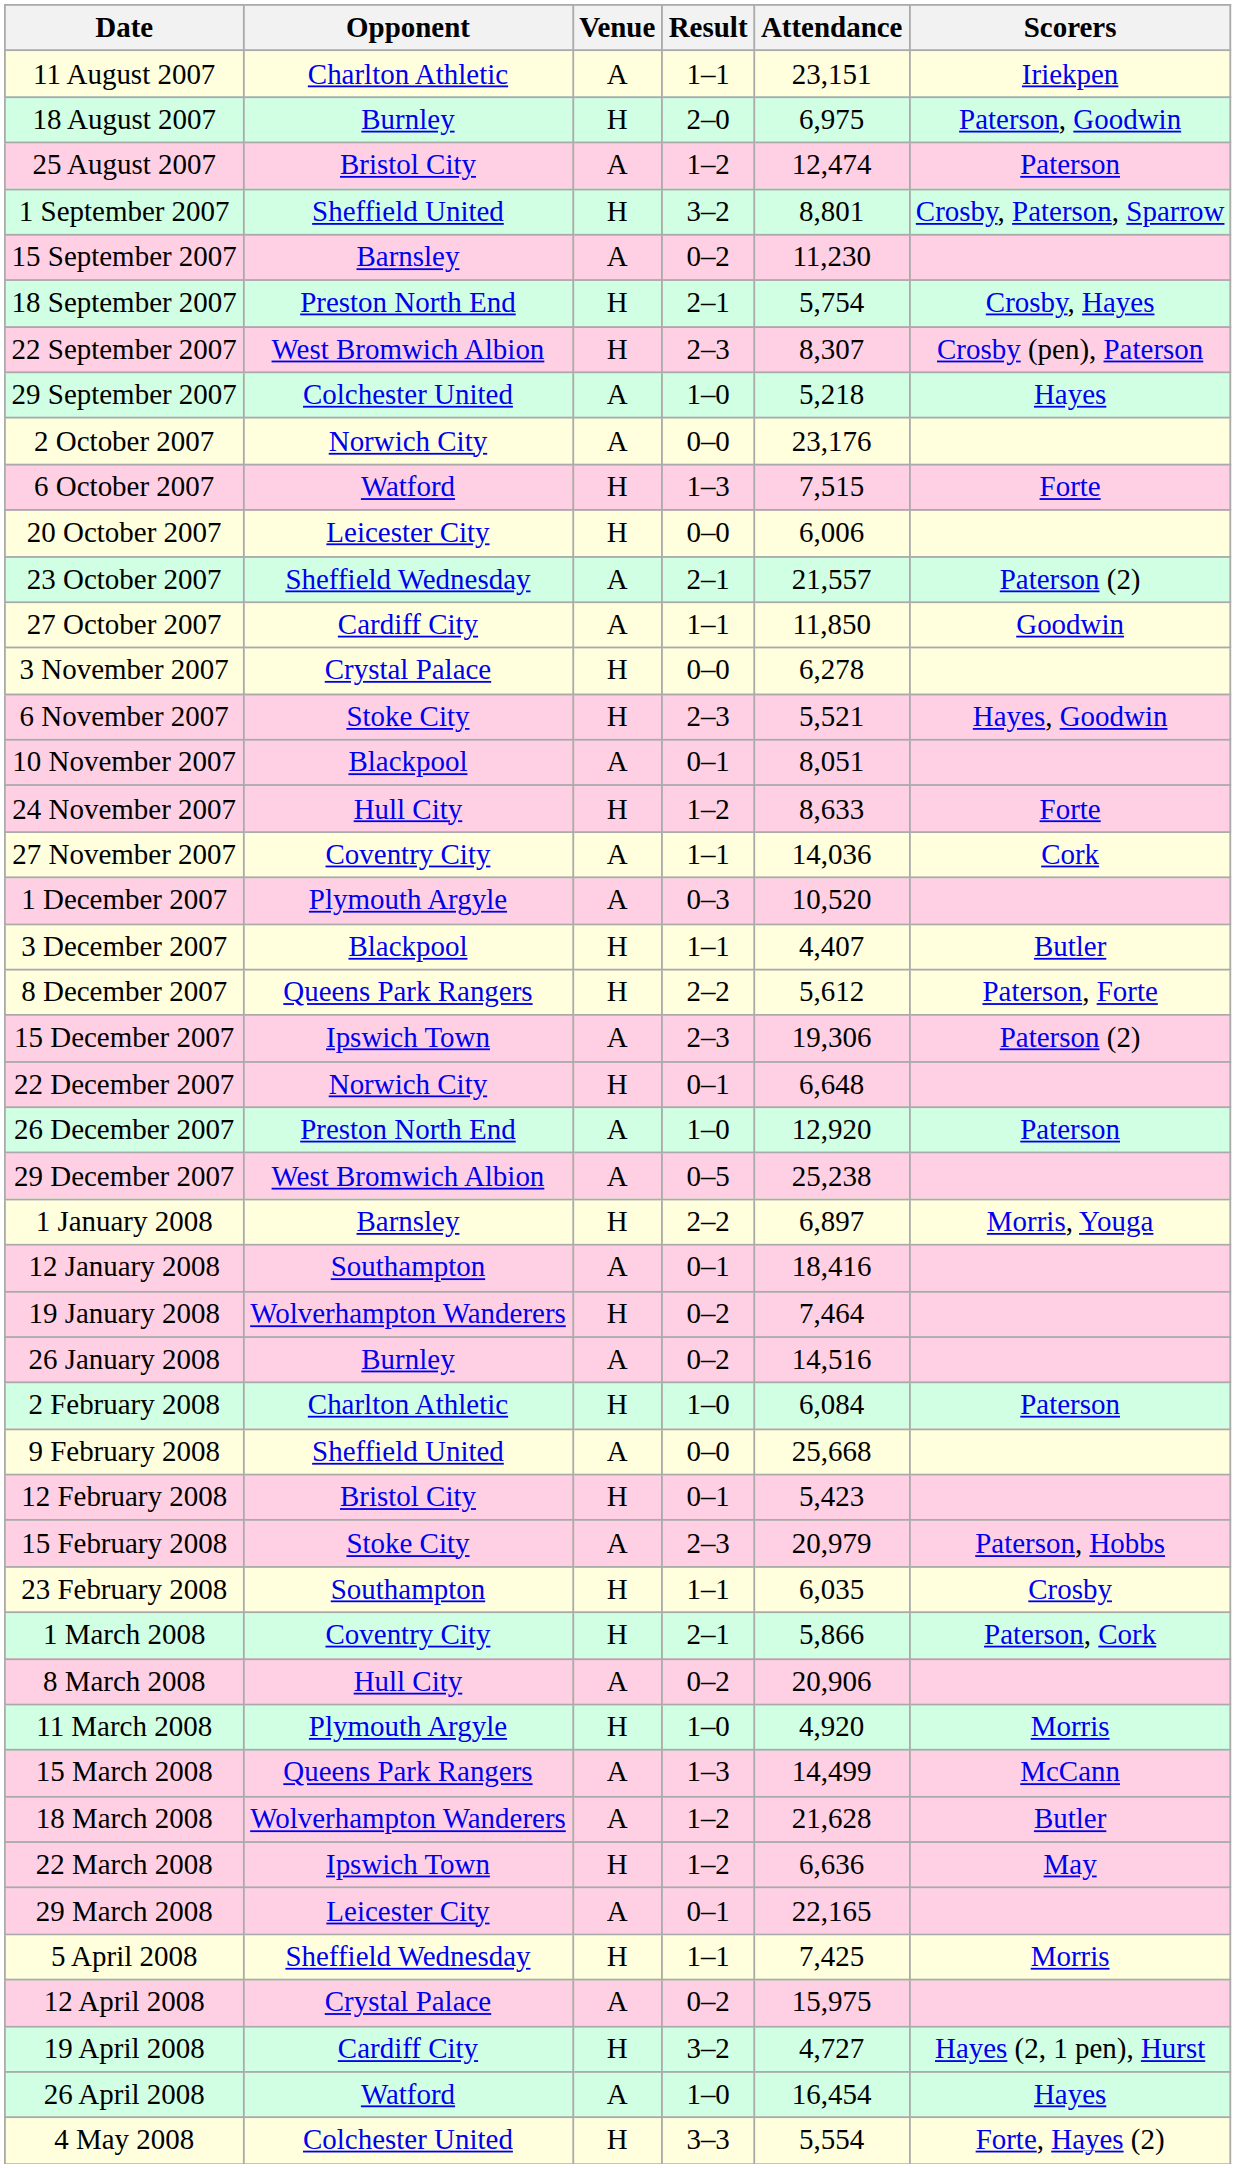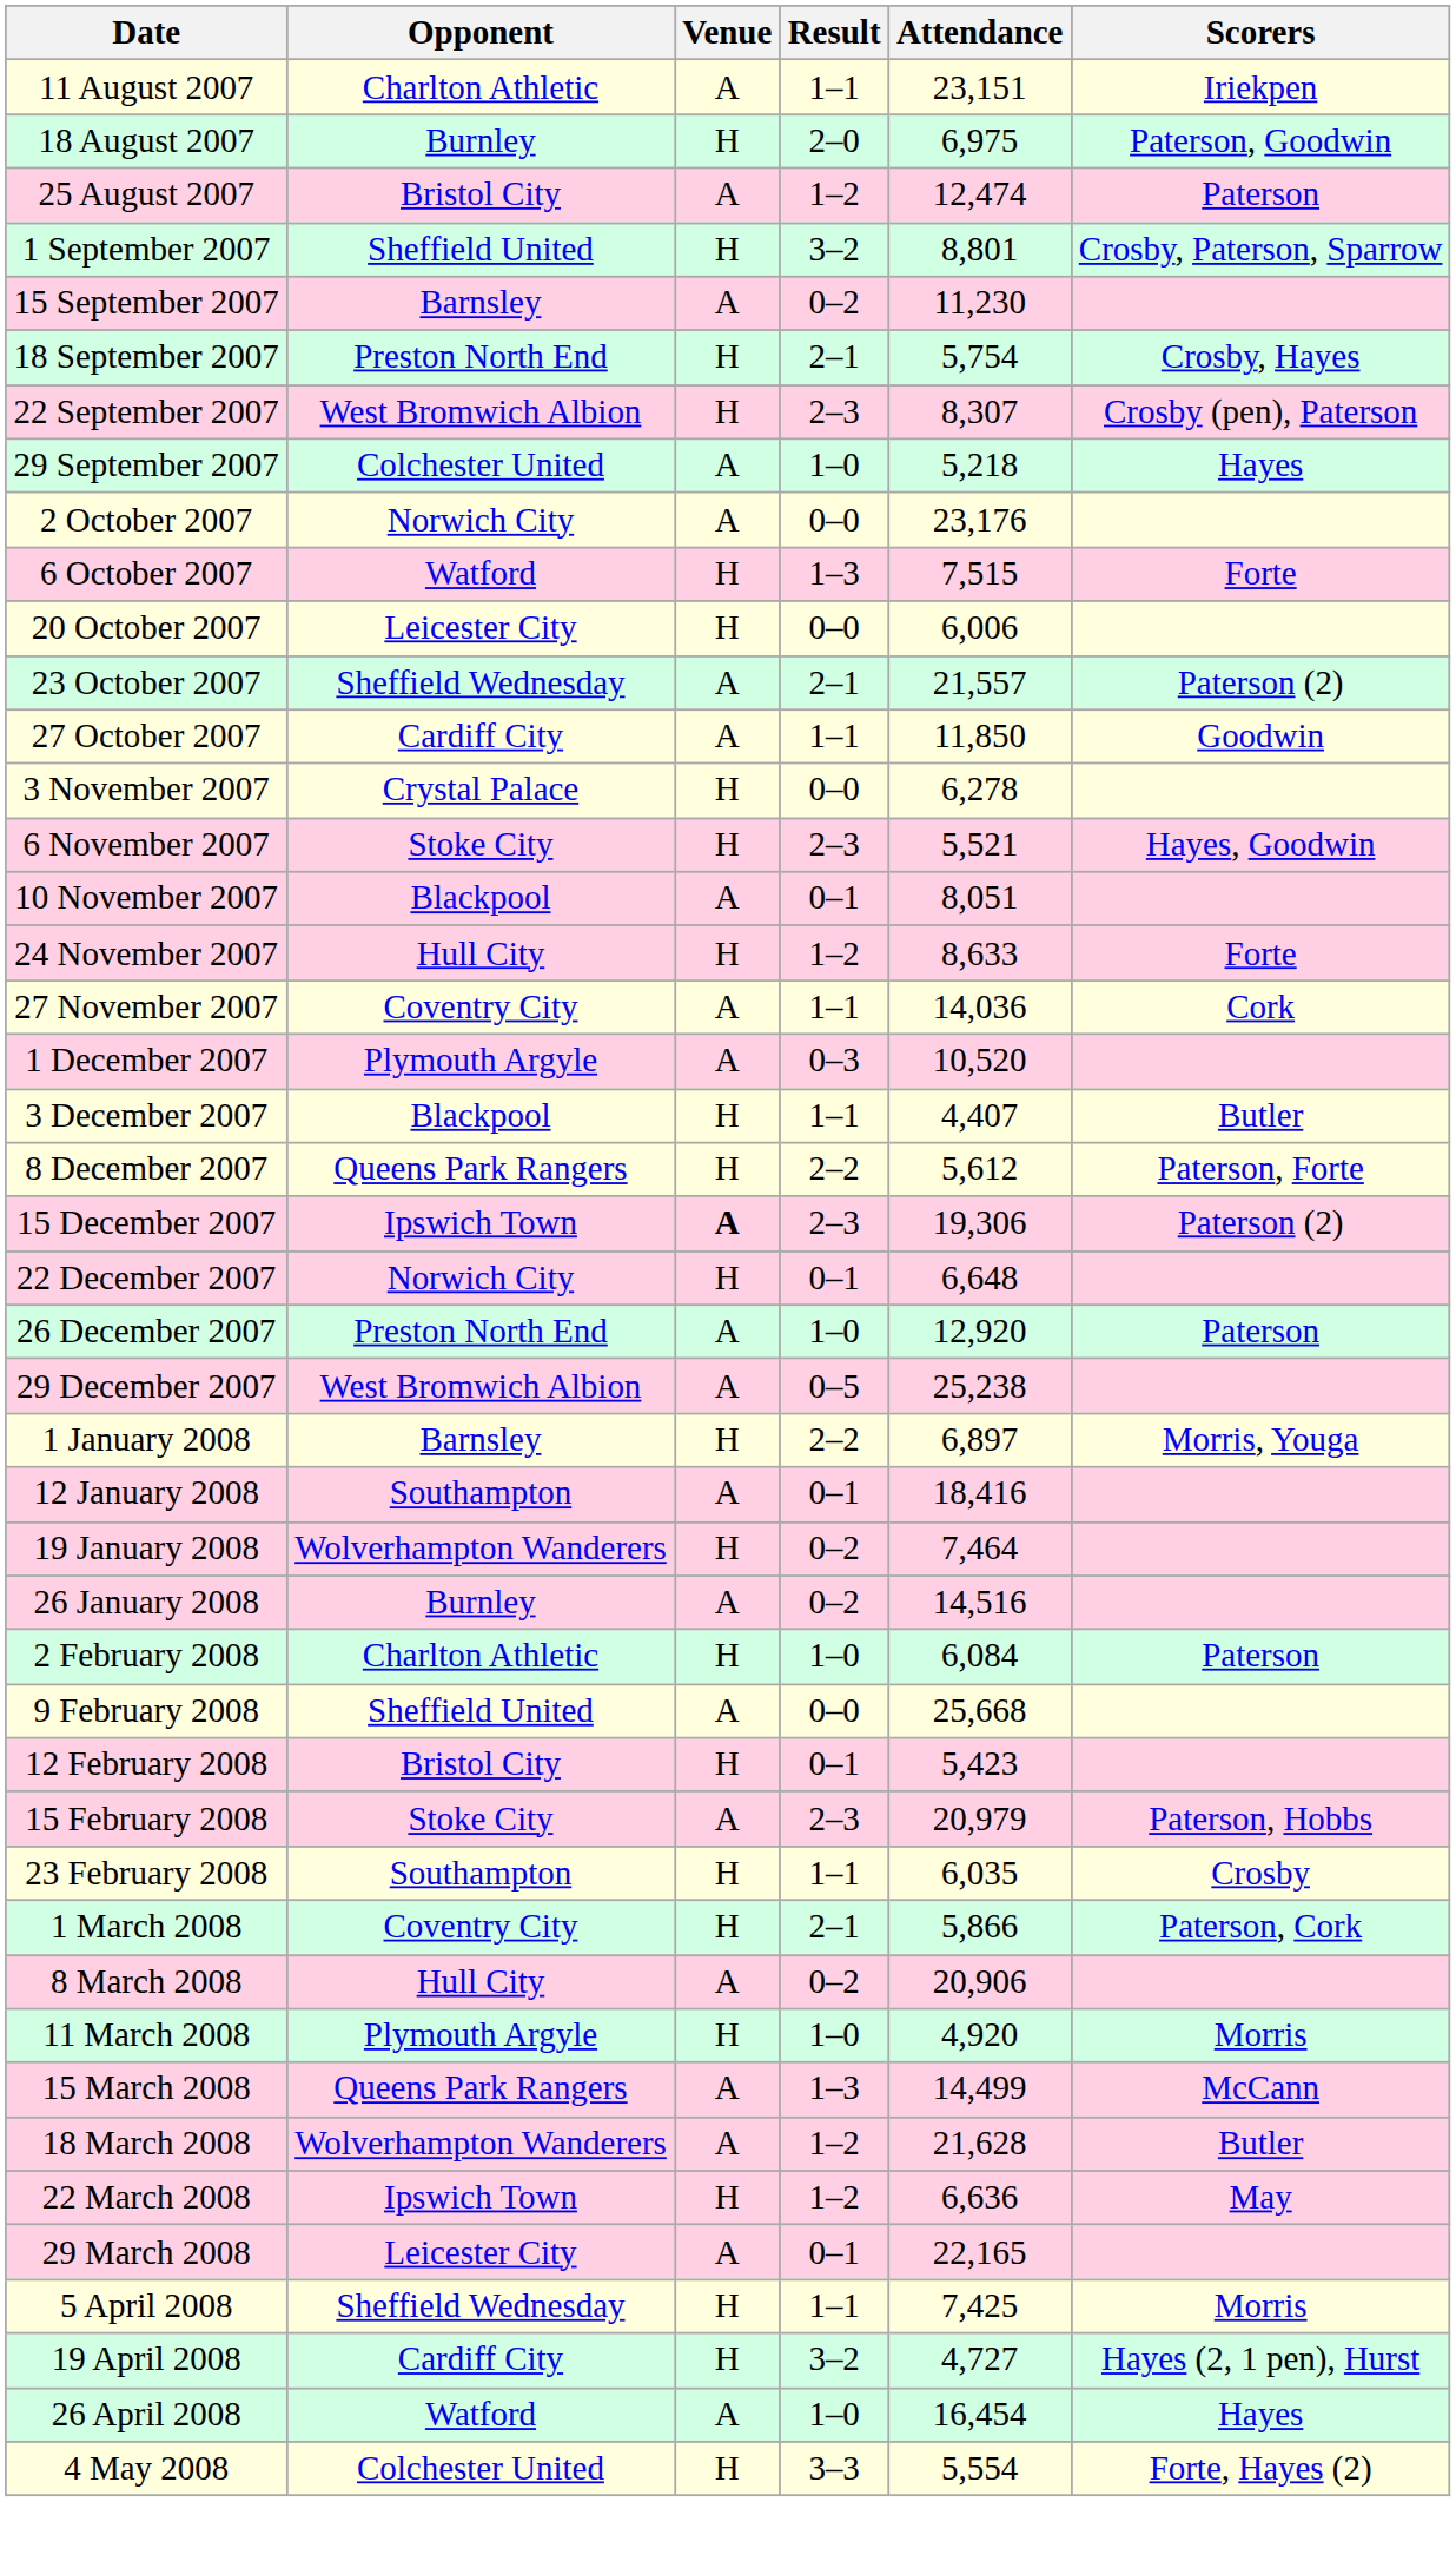 <table class="wikitable sortable" style="font-size:100%; text-align:center">
 <tr>
 <th>Date</th>
 <th>Opponent</th>
 <th>Venue</th>
 <th>Result</th>
 <th>Attendance</th>
 <th>Scorers</th>
 </tr>
 <tr style="background-color: #ffffdd;">
 <td>11 August 2007</td>
 <td><a href='#'>Charlton Athletic</a></td>
 <td>A</td>
 <td>1–1</td>
 <td>23,151</td>
 <td><a href='#'>Iriekpen</a></td>
 </tr>
 <tr style="background-color: #d0ffe3;">
 <td>18 August 2007</td>
 <td><a href='#'>Burnley</a></td>
 <td>H</td>
 <td>2–0</td>
 <td>6,975</td>
 <td><a href='#'>Paterson</a>, <a href='#'>Goodwin</a></td>
 </tr>
 <tr style="background-color: #ffd0e3;">
 <td>25 August 2007</td>
 <td><a href='#'>Bristol City</a></td>
 <td>A</td>
 <td>1–2</td>
 <td>12,474</td>
 <td><a href='#'>Paterson</a></td>
 </tr>
 <tr style="background-color: #d0ffe3;">
 <td>1 September 2007</td>
 <td><a href='#'>Sheffield United</a></td>
 <td>H</td>
 <td>3–2</td>
 <td>8,801</td>
 <td><a href='#'>Crosby</a>, <a href='#'>Paterson</a>, <a href='#'>Sparrow</a></td>
 </tr>
 <tr style="background-color: #ffd0e3;">
 <td>15 September 2007</td>
 <td><a href='#'>Barnsley</a></td>
 <td>A</td>
 <td>0–2</td>
 <td>11,230</td>
 <td></td>
 </tr>
 <tr style="background-color: #d0ffe3;">
 <td>18 September 2007</td>
 <td><a href='#'>Preston North End</a></td>
 <td>H</td>
 <td>2–1</td>
 <td>5,754</td>
 <td><a href='#'>Crosby</a>, <a href='#'>Hayes</a></td>
 </tr>
 <tr style="background-color: #ffd0e3;">
 <td>22 September 2007</td>
 <td><a href='#'>West Bromwich Albion</a></td>
 <td>H</td>
 <td>2–3</td>
 <td>8,307</td>
 <td><a href='#'>Crosby</a> (pen), <a href='#'>Paterson</a></td>
 </tr>
 <tr style="background-color: #d0ffe3;">
 <td>29 September 2007</td>
 <td><a href='#'>Colchester United</a></td>
 <td>A</td>
 <td>1–0</td>
 <td>5,218</td>
 <td><a href='#'>Hayes</a></td>
 </tr>
 <tr style="background-color: #ffffdd;">
 <td>2 October 2007</td>
 <td><a href='#'>Norwich City</a></td>
 <td>A</td>
 <td>0–0</td>
 <td>23,176</td>
 <td></td>
 </tr>
 <tr style="background-color: #ffd0e3;">
 <td>6 October 2007</td>
 <td><a href='#'>Watford</a></td>
 <td>H</td>
 <td>1–3</td>
 <td>7,515</td>
 <td><a href='#'>Forte</a></td>
 </tr>
 <tr style="background-color: #ffffdd;">
 <td>20 October 2007</td>
 <td><a href='#'>Leicester City</a></td>
 <td>H</td>
 <td>0–0</td>
 <td>6,006</td>
 <td></td>
 </tr>
 <tr style="background-color: #d0ffe3;">
 <td>23 October 2007</td>
 <td><a href='#'>Sheffield Wednesday</a></td>
 <td>A</td>
 <td>2–1</td>
 <td>21,557</td>
 <td><a href='#'>Paterson</a> (2)</td>
 </tr>
 <tr style="background-color: #ffffdd;">
 <td>27 October 2007</td>
 <td><a href='#'>Cardiff City</a></td>
 <td>A</td>
 <td>1–1</td>
 <td>11,850</td>
 <td><a href='#'>Goodwin</a></td>
 </tr>
 <tr style="background-color: #ffffdd;">
 <td>3 November 2007</td>
 <td><a href='#'>Crystal Palace</a></td>
 <td>H</td>
 <td>0–0</td>
 <td>6,278</td>
 <td></td>
 </tr>
 <tr style="background-color: #ffd0e3;">
 <td>6 November 2007</td>
 <td><a href='#'>Stoke City</a></td>
 <td>H</td>
 <td>2–3</td>
 <td>5,521</td>
 <td><a href='#'>Hayes</a>, <a href='#'>Goodwin</a></td>
 </tr>
 <tr style="background-color: #ffd0e3;">
 <td>10 November 2007</td>
 <td><a href='#'>Blackpool</a></td>
 <td>A</td>
 <td>0–1</td>
 <td>8,051</td>
 <td></td>
 </tr>
 <tr style="background-color: #ffd0e3;">
 <td>24 November 2007</td>
 <td><a href='#'>Hull City</a></td>
 <td>H</td>
 <td>1–2</td>
 <td>8,633</td>
 <td><a href='#'>Forte</a></td>
 </tr>
 <tr style="background-color: #ffffdd;">
 <td>27 November 2007</td>
 <td><a href='#'>Coventry City</a></td>
 <td>A</td>
 <td>1–1</td>
 <td>14,036</td>
 <td><a href='#'>Cork</a></td>
 </tr>
 <tr style="background-color: #ffd0e3;">
 <td>1 December 2007</td>
 <td><a href='#'>Plymouth Argyle</a></td>
 <td>A</td>
 <td>0–3</td>
 <td>10,520</td>
 <td></td>
 </tr>
 <tr style="background-color: #ffffdd;">
 <td>3 December 2007</td>
 <td><a href='#'>Blackpool</a></td>
 <td>H</td>
 <td>1–1</td>
 <td>4,407</td>
 <td><a href='#'>Butler</a></td>
 </tr>
 <tr style="background-color: #ffffdd;">
 <td>8 December 2007</td>
 <td><a href='#'>Queens Park Rangers</a></td>
 <td>H</td>
 <td>2–2</td>
 <td>5,612</td>
 <td><a href='#'>Paterson</a>, <a href='#'>Forte</a></td>
 </tr>
 <tr style="background-color: #ffd0e3;">
 <td>15 December 2007</td>
 <td><a href='#'>Ipswich Town</a></td>
-<td>A</td>
+<td><strong>A</strong></td>
 <td>2–3</td>
 <td>19,306</td>
 <td><a href='#'>Paterson</a> (2)</td>
 </tr>
 <tr style="background-color: #ffd0e3;">
 <td>22 December 2007</td>
 <td><a href='#'>Norwich City</a></td>
 <td>H</td>
 <td>0–1</td>
 <td>6,648</td>
 <td></td>
 </tr>
 <tr style="background-color: #d0ffe3;">
 <td>26 December 2007</td>
 <td><a href='#'>Preston North End</a></td>
 <td>A</td>
 <td>1–0</td>
 <td>12,920</td>
 <td><a href='#'>Paterson</a></td>
 </tr>
 <tr style="background-color: #ffd0e3;">
 <td>29 December 2007</td>
 <td><a href='#'>West Bromwich Albion</a></td>
 <td>A</td>
 <td>0–5</td>
 <td>25,238</td>
 <td></td>
 </tr>
 <tr style="background-color: #ffffdd;">
 <td>1 January 2008</td>
 <td><a href='#'>Barnsley</a></td>
 <td>H</td>
 <td>2–2</td>
 <td>6,897</td>
 <td><a href='#'>Morris</a>, <a href='#'>Youga</a></td>
 </tr>
 <tr style="background-color: #ffd0e3;">
 <td>12 January 2008</td>
 <td><a href='#'>Southampton</a></td>
 <td>A</td>
 <td>0–1</td>
 <td>18,416</td>
 <td></td>
 </tr>
 <tr style="background-color: #ffd0e3;">
 <td>19 January 2008</td>
 <td><a href='#'>Wolverhampton Wanderers</a></td>
 <td>H</td>
 <td>0–2</td>
 <td>7,464</td>
 <td></td>
 </tr>
 <tr style="background-color: #ffd0e3;">
 <td>26 January 2008</td>
 <td><a href='#'>Burnley</a></td>
 <td>A</td>
 <td>0–2</td>
 <td>14,516</td>
 <td></td>
 </tr>
 <tr style="background-color: #d0ffe3;">
 <td>2 February 2008</td>
 <td><a href='#'>Charlton Athletic</a></td>
 <td>H</td>
 <td>1–0</td>
 <td>6,084</td>
 <td><a href='#'>Paterson</a></td>
 </tr>
 <tr style="background-color: #ffffdd;">
 <td>9 February 2008</td>
 <td><a href='#'>Sheffield United</a></td>
 <td>A</td>
 <td>0–0</td>
 <td>25,668</td>
 <td></td>
 </tr>
 <tr style="background-color: #ffd0e3;">
 <td>12 February 2008</td>
 <td><a href='#'>Bristol City</a></td>
 <td>H</td>
 <td>0–1</td>
 <td>5,423</td>
 <td></td>
 </tr>
 <tr style="background-color: #ffd0e3;">
 <td>15 February 2008</td>
 <td><a href='#'>Stoke City</a></td>
 <td>A</td>
 <td>2–3</td>
 <td>20,979</td>
 <td><a href='#'>Paterson</a>, <a href='#'>Hobbs</a></td>
 </tr>
 <tr style="background-color: #ffffdd;">
 <td>23 February 2008</td>
 <td><a href='#'>Southampton</a></td>
 <td>H</td>
 <td>1–1</td>
 <td>6,035</td>
 <td><a href='#'>Crosby</a></td>
 </tr>
 <tr style="background-color: #d0ffe3;">
 <td>1 March 2008</td>
 <td><a href='#'>Coventry City</a></td>
 <td>H</td>
 <td>2–1</td>
 <td>5,866</td>
 <td><a href='#'>Paterson</a>, <a href='#'>Cork</a></td>
 </tr>
 <tr style="background-color: #ffd0e3;">
 <td>8 March 2008</td>
 <td><a href='#'>Hull City</a></td>
 <td>A</td>
 <td>0–2</td>
 <td>20,906</td>
 <td></td>
 </tr>
 <tr style="background-color: #d0ffe3;">
 <td>11 March 2008</td>
 <td><a href='#'>Plymouth Argyle</a></td>
 <td>H</td>
 <td>1–0</td>
 <td>4,920</td>
 <td><a href='#'>Morris</a></td>
 </tr>
 <tr style="background-color: #ffd0e3;">
 <td>15 March 2008</td>
 <td><a href='#'>Queens Park Rangers</a></td>
 <td>A</td>
 <td>1–3</td>
 <td>14,499</td>
 <td><a href='#'>McCann</a></td>
 </tr>
 <tr style="background-color: #ffd0e3;">
 <td>18 March 2008</td>
 <td><a href='#'>Wolverhampton Wanderers</a></td>
 <td>A</td>
 <td>1–2</td>
 <td>21,628</td>
 <td><a href='#'>Butler</a></td>
 </tr>
 <tr style="background-color: #ffd0e3;">
 <td>22 March 2008</td>
 <td><a href='#'>Ipswich Town</a></td>
 <td>H</td>
 <td>1–2</td>
 <td>6,636</td>
 <td><a href='#'>May</a></td>
 </tr>
 <tr style="background-color: #ffd0e3;">
 <td>29 March 2008</td>
 <td><a href='#'>Leicester City</a></td>
 <td>A</td>
 <td>0–1</td>
 <td>22,165</td>
 <td></td>
 </tr>
 <tr style="background-color: #ffffdd;">
 <td>5 April 2008</td>
 <td><a href='#'>Sheffield Wednesday</a></td>
 <td>H</td>
 <td>1–1</td>
 <td>7,425</td>
 <td><a href='#'>Morris</a></td>
 </tr>
-<tr style="background-color: #ffd0e3;">
-<td>12 April 2008</td>
-<td><a href='#'>Crystal Palace</a></td>
-<td>A</td>
-<td>0–2</td>
-<td>15,975</td>
-<td></td>
-</tr>
 <tr style="background-color: #d0ffe3;">
 <td>19 April 2008</td>
 <td><a href='#'>Cardiff City</a></td>
 <td>H</td>
 <td>3–2</td>
 <td>4,727</td>
 <td><a href='#'>Hayes</a> (2, 1 pen), <a href='#'>Hurst</a></td>
 </tr>
 <tr style="background-color: #d0ffe3;">
 <td>26 April 2008</td>
 <td><a href='#'>Watford</a></td>
 <td>A</td>
 <td>1–0</td>
 <td>16,454</td>
 <td><a href='#'>Hayes</a></td>
 </tr>
 <tr style="background-color: #ffffdd;">
 <td>4 May 2008</td>
 <td><a href='#'>Colchester United</a></td>
 <td>H</td>
 <td>3–3</td>
 <td>5,554</td>
 <td><a href='#'>Forte</a>, <a href='#'>Hayes</a> (2)</td>
 </tr>
 </table>
